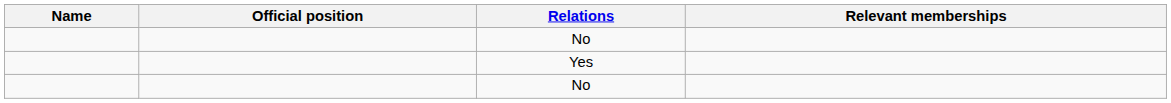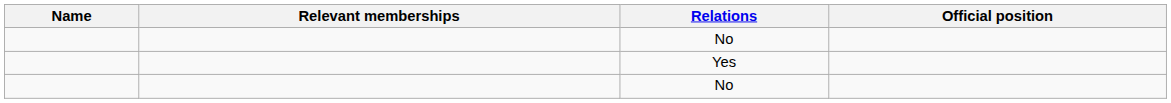 <table class="wikitable sortable static-row-numbers sticky-header col1left" style="width:100%; margin:auto;">
 <tr>
 <th>Name</th>
+<th>Relevant memberships</th>
+<th><a href='#'>Relations</a><br></th>
 <th class="unsortable">Official position</th>
-<th><a href='#'>Relations</a><br></th>
-<th>Relevant memberships</th>
 </tr>
 <tr>
 <td></td>
 <td></td>
 <td style="text-align:center;">No</td>
 <td></td>
 </tr>
 <tr>
 <td></td>
 <td></td>
 <td style="text-align:center;">Yes</td>
 <td></td>
 </tr>
 <tr>
 <td></td>
 <td></td>
 <td style="text-align:center;">No</td>
 <td></td>
 </tr>
 </table>
